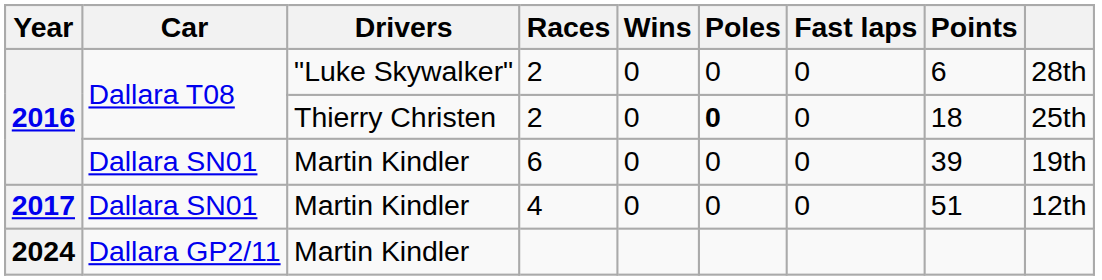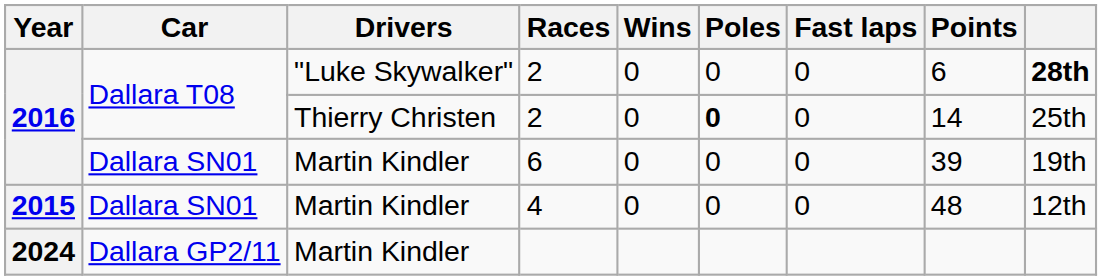 <table class="wikitable" style="font-size:85%">
 <tr>
 <th>Year</th>
 <th>Car</th>
 <th>Drivers</th>
 <th>Races</th>
 <th>Wins</th>
 <th>Poles</th>
 <th>Fast laps</th>
 <th>Points</th>
 <th></th>
 </tr>
 <tr>
 <th rowspan="3"><a href='#'>2016</a></th>
 <td rowspan="2"><a href='#'>Dallara T08</a></td>
 <td> "Luke Skywalker"</td>
 <td>2</td>
 <td>0</td>
 <td>0</td>
 <td>0</td>
 <td>6</td>
-<td>28th</td>
+<td><strong>28th</strong></td>
 </tr>
 <tr>
 <td> Thierry Christen</td>
 <td>2</td>
 <td>0</td>
 <td><strong>0</strong></td>
 <td>0</td>
-<td>18</td>
+<td>14</td>
 <td>25th</td>
 </tr>
 <tr>
 <td><a href='#'>Dallara SN01</a></td>
 <td> Martin Kindler</td>
 <td>6</td>
 <td>0</td>
 <td>0</td>
 <td>0</td>
 <td>39</td>
 <td>19th</td>
 </tr>
 <tr>
-<th><a href='#'>2017</a></th>
+<th><a href='#'>2015</a></th>
 <td><a href='#'>Dallara SN01</a></td>
 <td> Martin Kindler</td>
 <td>4</td>
 <td>0</td>
 <td>0</td>
 <td>0</td>
-<td>51</td>
+<td>48</td>
 <td>12th</td>
 </tr>
 <tr>
 <th>2024</th>
 <td><a href='#'>Dallara GP2/11</a></td>
 <td> Martin Kindler</td>
 <td></td>
 <td></td>
 <td></td>
 <td></td>
 <td></td>
 <td></td>
 </tr>
 </table>
